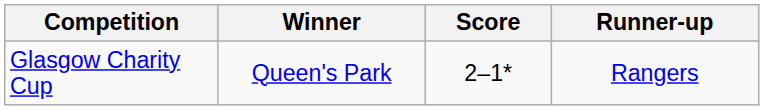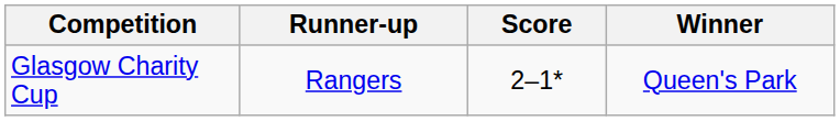 <table class="wikitable" style="text-align: center;">
 <tr>
 <th width=140>Competition</th>
+<th width=135>Runner-up</th>
+<th width=80>Score</th>
 <th width=135>Winner</th>
-<th width=80>Score</th>
-<th width=135>Runner-up</th>
 </tr>
 <tr>
 <td align=left><a href='#'>Glasgow Charity Cup</a></td>
+<td><a href='#'>Rangers</a></td>
+<td>2–1*</td>
 <td><a href='#'>Queen's Park</a></td>
-<td>2–1*</td>
-<td><a href='#'>Rangers</a></td>
 </tr>
 </table>
